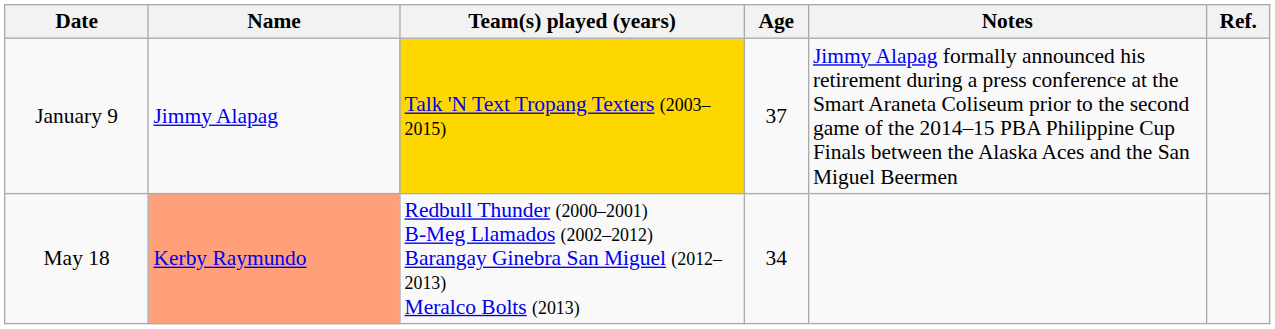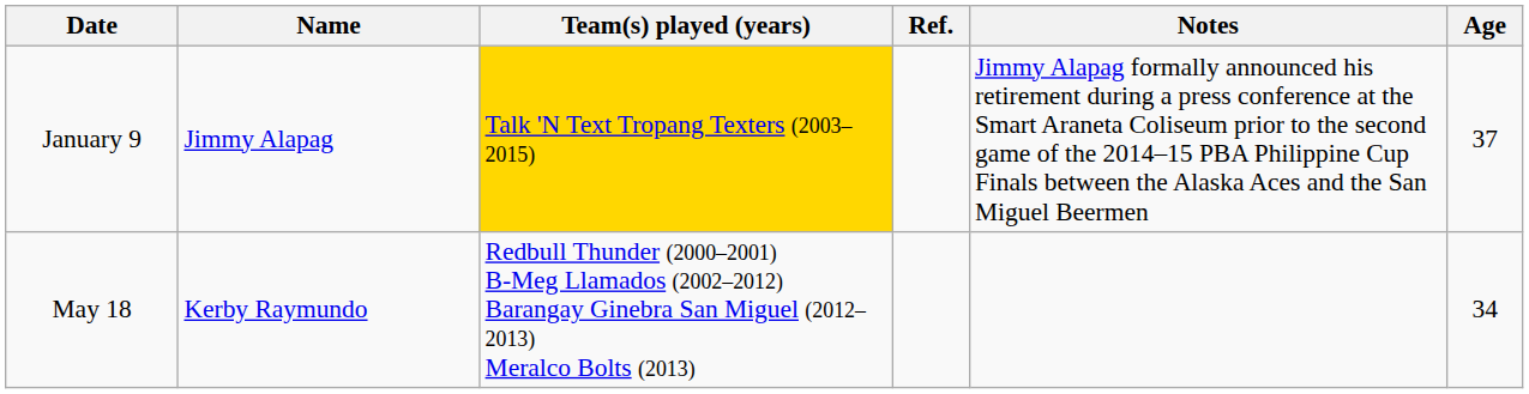 <table class="wikitable">
 <tr>
 <th style="width:100px">Date</th>
 <th style="width:180px">Name</th>
 <th style="width:250px">Team(s) played (years)</th>
+<th style="width:40px">Ref.</th>
+<th style="width:290px">Notes</th>
 <th style="width:40px">Age</th>
-<th style="width:290px">Notes</th>
-<th style="width:40px">Ref.</th>
 </tr>
 <tr>
 <td align=center>January 9</td>
 <td><a href='#'>Jimmy Alapag</a></td>
 <td style="background: gold;"><a href='#'>Talk 'N Text Tropang Texters</a> <small>(2003–2015)</small></td>
+<td align=center></td>
+<td><a href='#'>Jimmy Alapag</a> formally announced his retirement during a press conference at the Smart Araneta Coliseum prior to the second game of the 2014–15 PBA Philippine Cup Finals between the Alaska Aces and the San Miguel Beermen</td>
 <td align=center>37</td>
-<td><a href='#'>Jimmy Alapag</a> formally announced his retirement during a press conference at the Smart Araneta Coliseum prior to the second game of the 2014–15 PBA Philippine Cup Finals between the Alaska Aces and the San Miguel Beermen</td>
-<td align=center></td>
 </tr>
 <tr>
 <td align=center>May 18</td>
-<td style="background: lightsalmon;"><a href='#'>Kerby Raymundo</a></td>
+<td><a href='#'>Kerby Raymundo</a></td>
 <td><a href='#'>Redbull Thunder</a> <small>(2000–2001)</small><br><a href='#'>B-Meg Llamados</a> <small>(2002–2012)</small><br><a href='#'>Barangay Ginebra San Miguel</a> <small>(2012–2013)</small><br><a href='#'>Meralco Bolts</a> <small>(2013)</small></td>
+<td align=center></td>
+<td></td>
 <td align=center>34</td>
-<td></td>
-<td align=center></td>
 </tr>
 </table>
